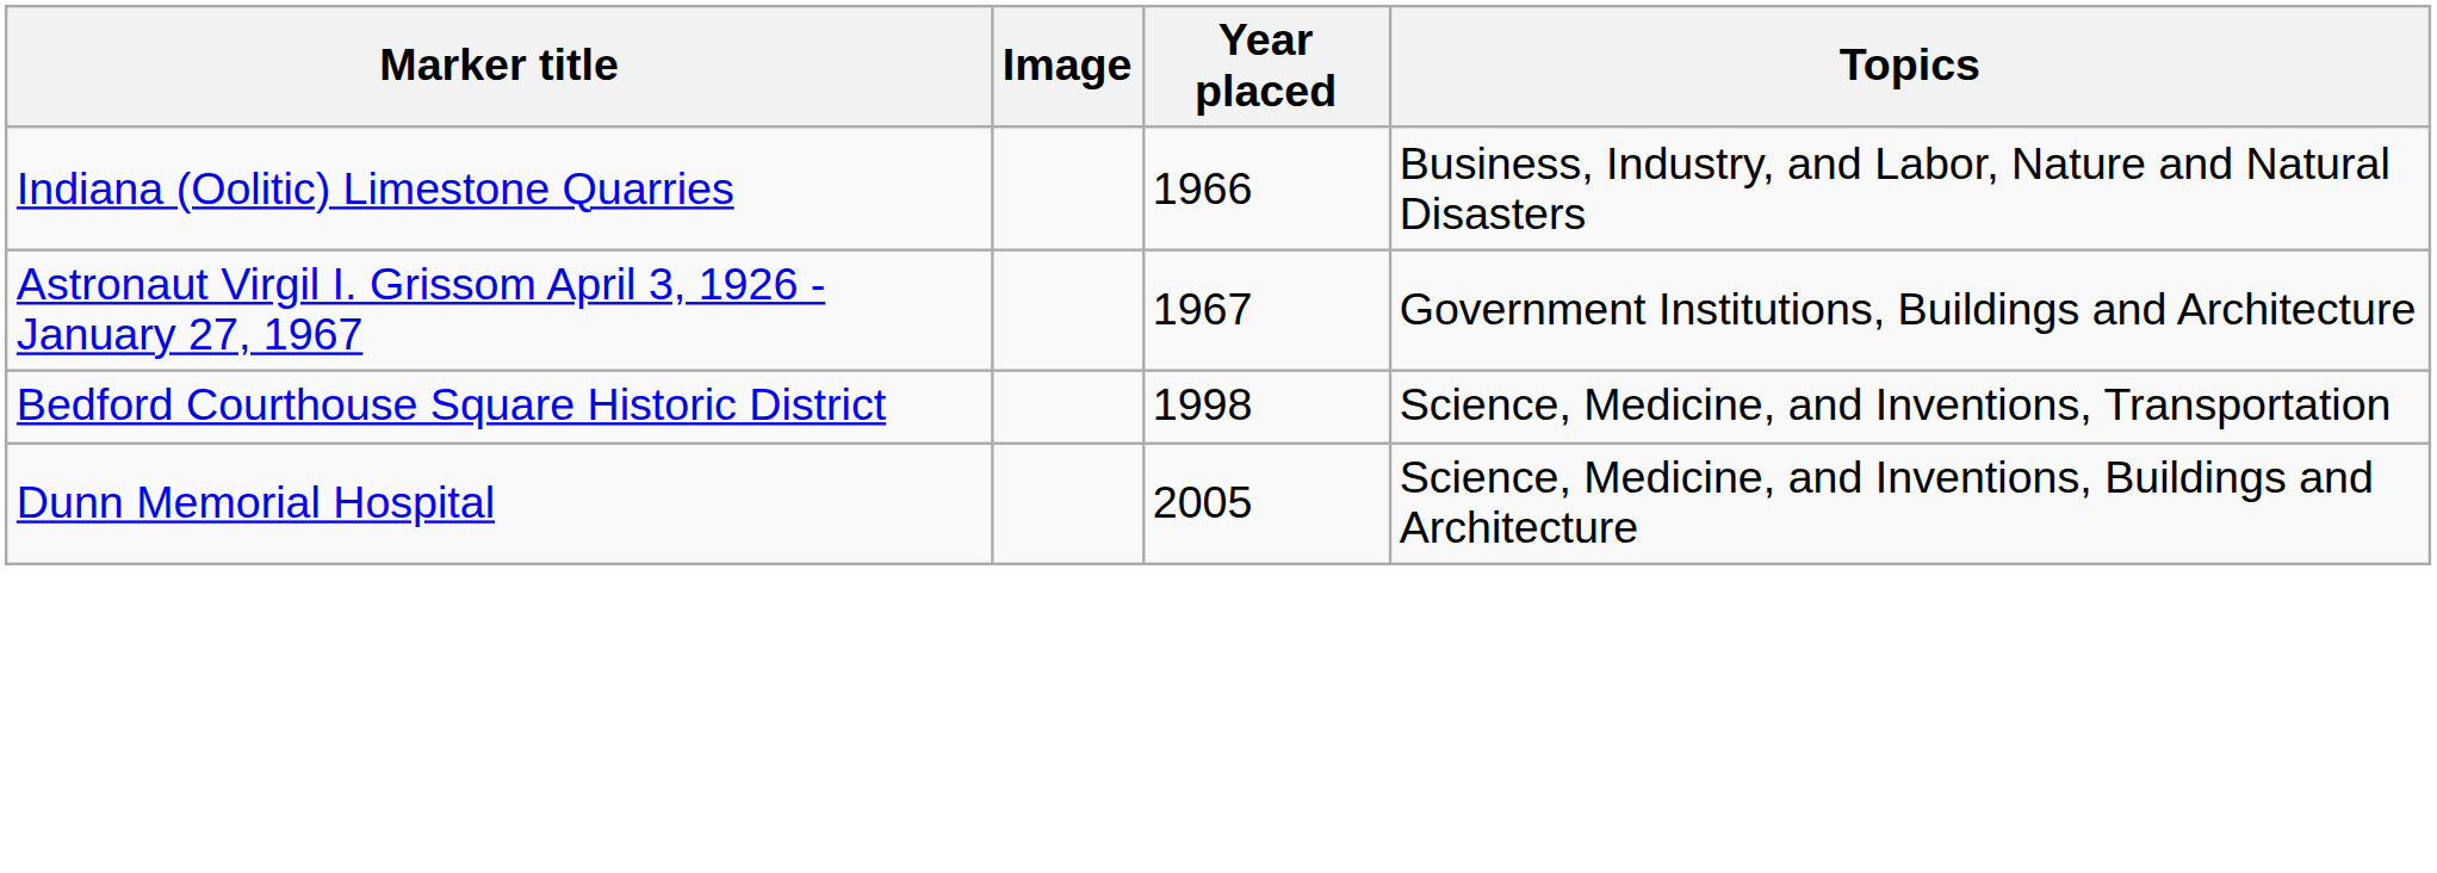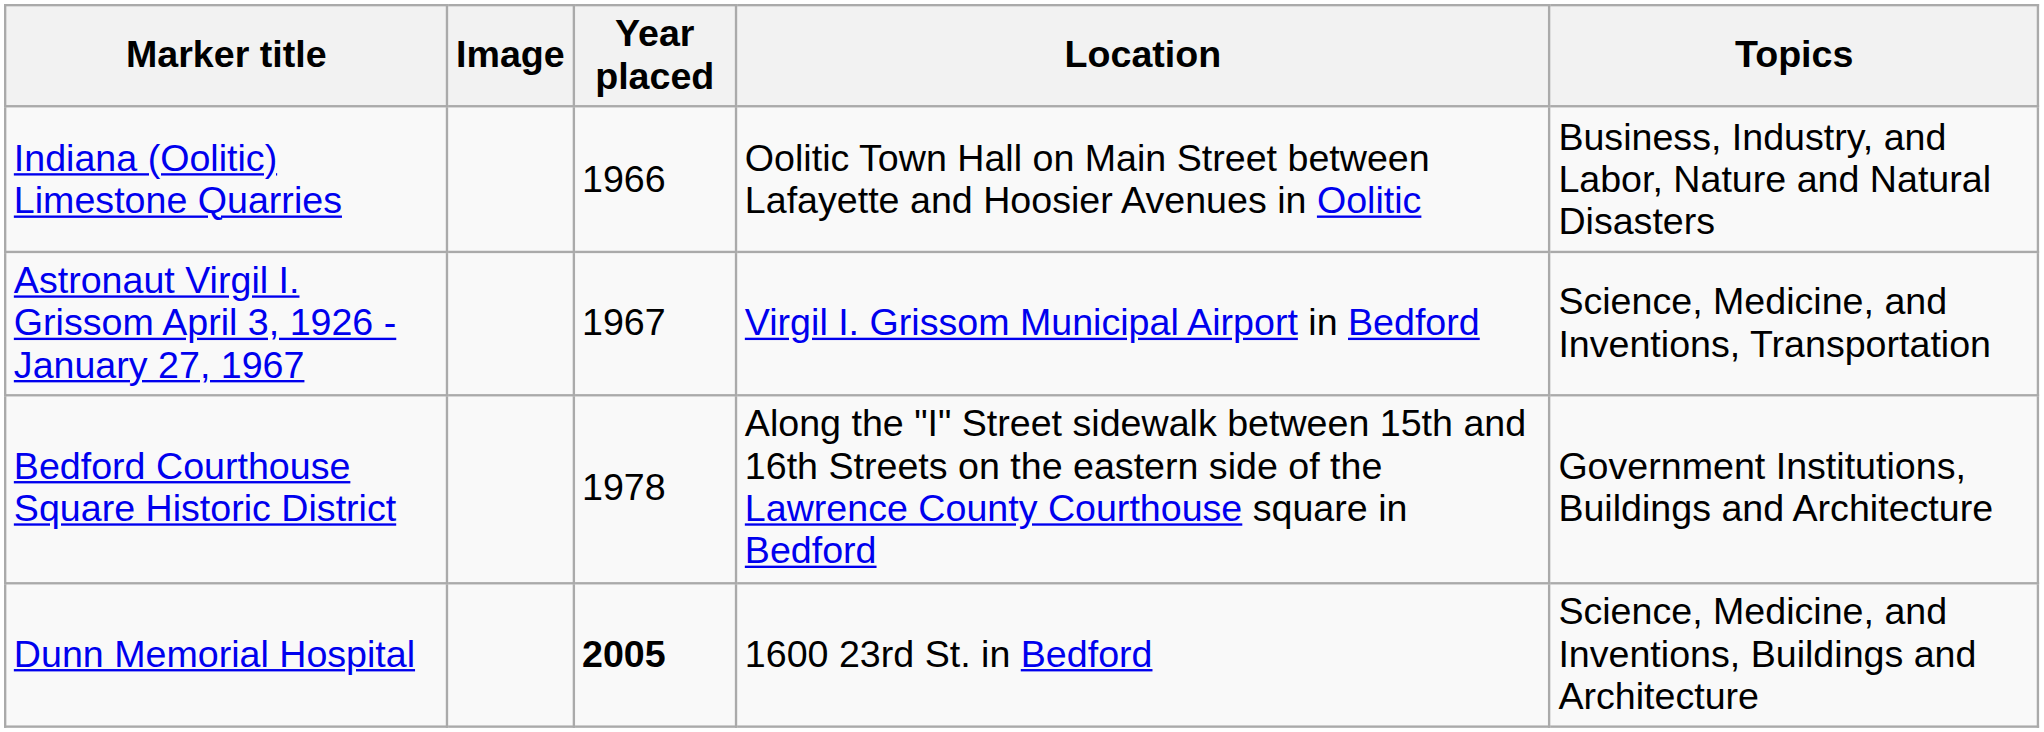 <table class="wikitable sortable" style="width:98%">
 <tr>
 <th>Marker title</th>
 <th class="unsortable">Image</th>
 <th>Year placed</th>
+<th>Location</th>
 <th>Topics</th>
 </tr>
 <tr>
 <td><a href='#'>Indiana (Oolitic) Limestone Quarries</a></td>
 <td></td>
 <td>1966</td>
+<td>Oolitic Town Hall on Main Street between Lafayette and Hoosier Avenues in <a href='#'>Oolitic</a><br><small></small></td>
 <td>Business, Industry, and Labor, Nature and Natural Disasters</td>
 </tr>
 <tr ->
 <td><a href='#'>Astronaut Virgil I. Grissom April 3, 1926 - January 27, 1967</a></td>
 <td></td>
 <td>1967</td>
-<td>Government Institutions, Buildings and Architecture</td>
+<td><a href='#'>Virgil I. Grissom Municipal Airport</a> in <a href='#'>Bedford</a><br><small></small></td>
+<td>Science, Medicine, and Inventions, Transportation</td>
 </tr>
 <tr ->
 <td><a href='#'>Bedford Courthouse Square Historic District</a></td>
 <td></td>
-<td>1998</td>
-<td>Science, Medicine, and Inventions, Transportation</td>
+<td>1978</td>
+<td>Along the "I" Street sidewalk between 15th and 16th Streets on the eastern side of the <a href='#'>Lawrence County Courthouse</a> square in <a href='#'>Bedford</a><br><small></small></td>
+<td>Government Institutions, Buildings and Architecture</td>
 </tr>
 <tr ->
 <td><a href='#'>Dunn Memorial Hospital</a></td>
 <td></td>
-<td>2005</td>
+<td><strong>2005</strong></td>
+<td>1600 23rd St. in <a href='#'>Bedford</a><br><small></small></td>
 <td>Science, Medicine, and Inventions, Buildings and Architecture</td>
 </tr>
 </table>
